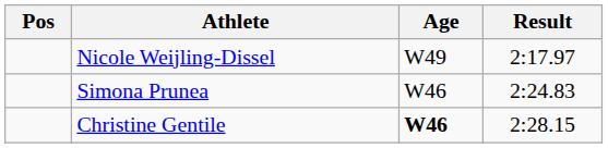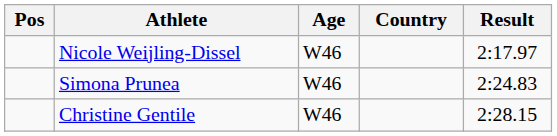 <table class="wikitable"  style="text-align:center; width:50%;">
 <tr>
 <th>Pos</th>
 <th>Athlete</th>
 <th>Age</th>
+<th>Country</th>
 <th>Result</th>
 </tr>
 <tr>
 <td align=center></td>
 <td align=left><a href='#'>Nicole Weijling-Dissel</a></td>
-<td align=left>W49</td>
+<td align=left>W46</td>
+<td align=left></td>
 <td>2:17.97</td>
 </tr>
 <tr>
 <td align=center></td>
 <td align=left><a href='#'>Simona Prunea</a></td>
 <td align=left>W46</td>
+<td align=left></td>
 <td>2:24.83</td>
 </tr>
 <tr>
 <td align=center></td>
 <td align=left><a href='#'>Christine Gentile</a></td>
-<td align=left><strong>W46</strong></td>
+<td align=left>W46</td>
+<td align=left></td>
 <td>2:28.15</td>
 </tr>
 </table>
